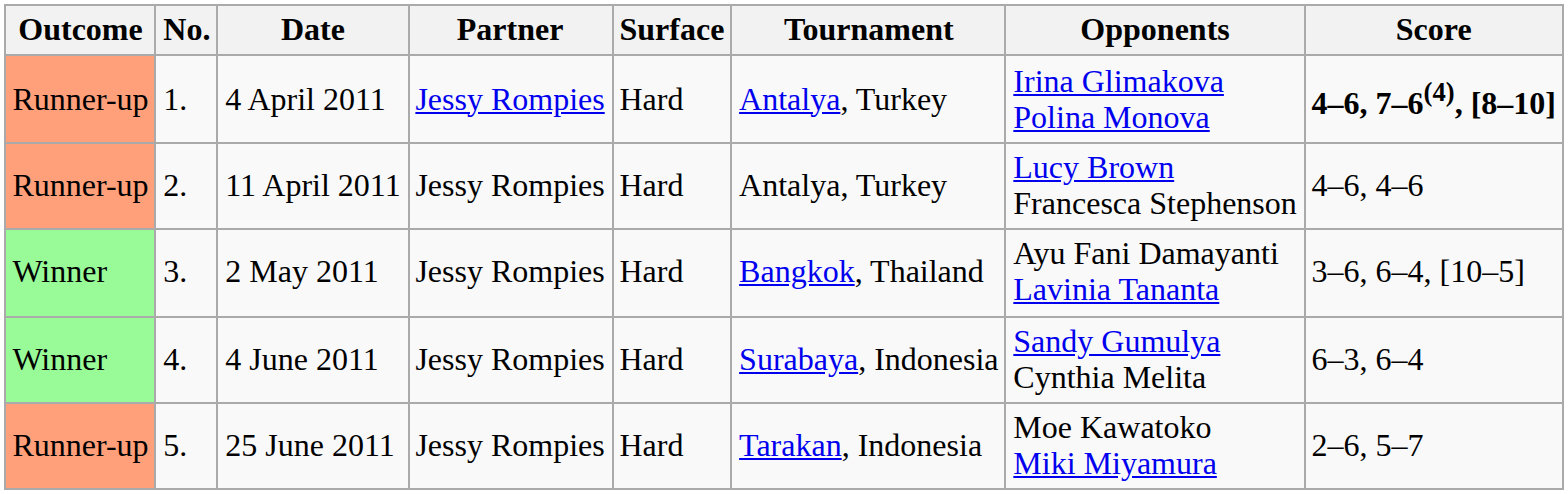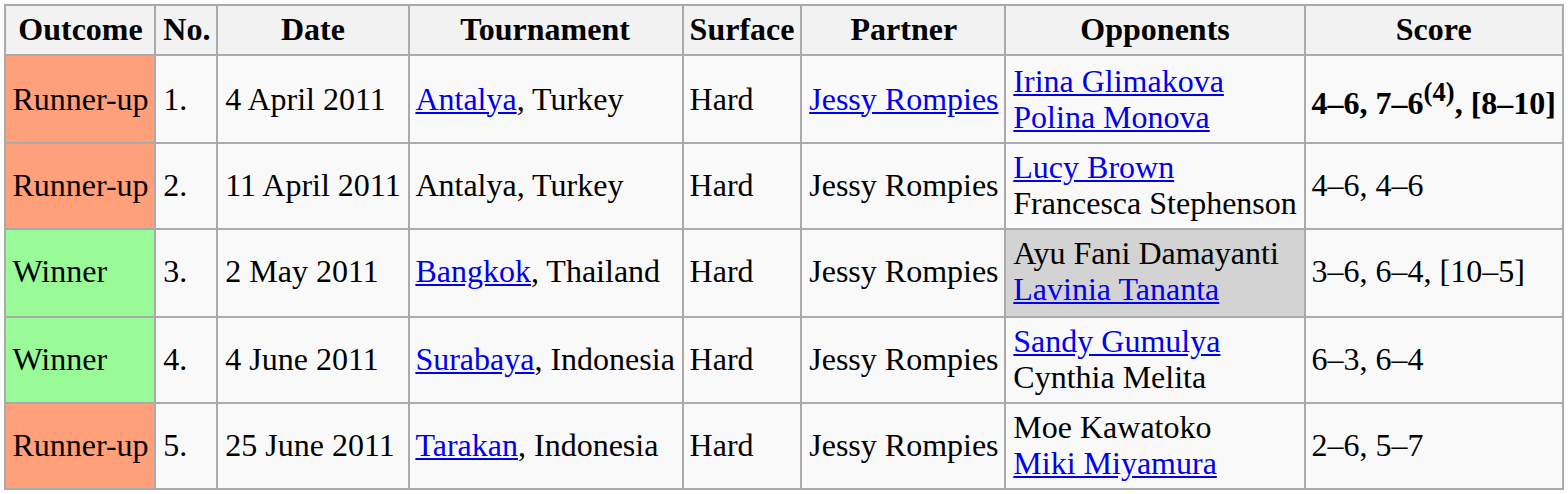 <table class="sortable wikitable">
 <tr>
 <th>Outcome</th>
 <th>No.</th>
 <th>Date</th>
+<th>Tournament</th>
+<th>Surface</th>
 <th>Partner</th>
-<th>Surface</th>
-<th>Tournament</th>
 <th>Opponents</th>
 <th>Score</th>
 </tr>
 <tr>
 <td bgcolor="FFA07A">Runner-up</td>
 <td>1.</td>
 <td>4 April 2011</td>
+<td><a href='#'>Antalya</a>, Turkey</td>
+<td>Hard</td>
 <td> <a href='#'>Jessy Rompies</a></td>
-<td>Hard</td>
-<td><a href='#'>Antalya</a>, Turkey</td>
 <td> <a href='#'>Irina Glimakova</a> <br>  <a href='#'>Polina Monova</a></td>
 <td><strong>4–6, 7–6<sup>(4)</sup>, [8–10]</strong></td>
 </tr>
 <tr>
 <td bgcolor="FFA07A">Runner-up</td>
 <td>2.</td>
 <td>11 April 2011</td>
+<td>Antalya, Turkey</td>
+<td>Hard</td>
 <td> Jessy Rompies</td>
-<td>Hard</td>
-<td>Antalya, Turkey</td>
 <td> <a href='#'>Lucy Brown</a> <br>  Francesca Stephenson</td>
 <td>4–6, 4–6</td>
 </tr>
 <tr>
 <td bgcolor="98FB98">Winner</td>
 <td>3.</td>
 <td>2 May 2011</td>
+<td><a href='#'>Bangkok</a>, Thailand</td>
+<td>Hard</td>
 <td> Jessy Rompies</td>
-<td>Hard</td>
-<td><a href='#'>Bangkok</a>, Thailand</td>
-<td> Ayu Fani Damayanti <br>  <a href='#'>Lavinia Tananta</a></td>
+<td style="background: lightgrey;"> Ayu Fani Damayanti <br>  <a href='#'>Lavinia Tananta</a></td>
 <td>3–6, 6–4, [10–5]</td>
 </tr>
 <tr>
 <td bgcolor="98FB98">Winner</td>
 <td>4.</td>
 <td>4 June 2011</td>
+<td><a href='#'>Surabaya</a>, Indonesia</td>
+<td>Hard</td>
 <td> Jessy Rompies</td>
-<td>Hard</td>
-<td><a href='#'>Surabaya</a>, Indonesia</td>
 <td> <a href='#'>Sandy Gumulya</a> <br>  Cynthia Melita</td>
 <td>6–3, 6–4</td>
 </tr>
 <tr>
 <td bgcolor="FFA07A">Runner-up</td>
 <td>5.</td>
 <td>25 June 2011</td>
+<td><a href='#'>Tarakan</a>, Indonesia</td>
+<td>Hard</td>
 <td> Jessy Rompies</td>
-<td>Hard</td>
-<td><a href='#'>Tarakan</a>, Indonesia</td>
 <td> Moe Kawatoko <br>  <a href='#'>Miki Miyamura</a></td>
 <td>2–6, 5–7</td>
 </tr>
 </table>
